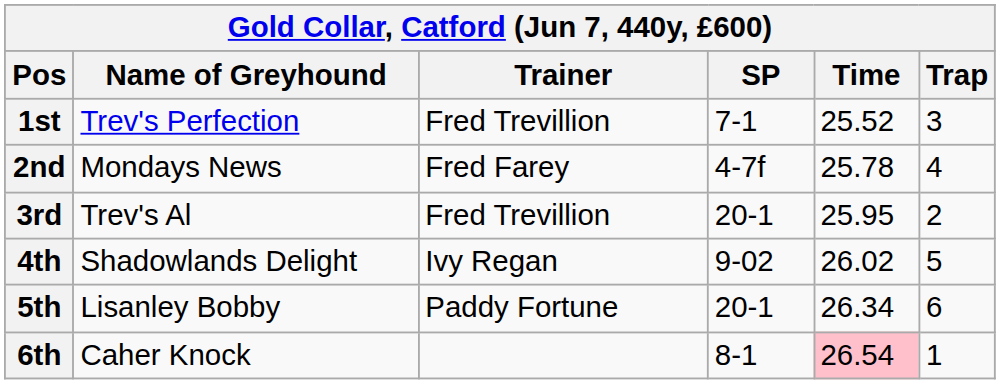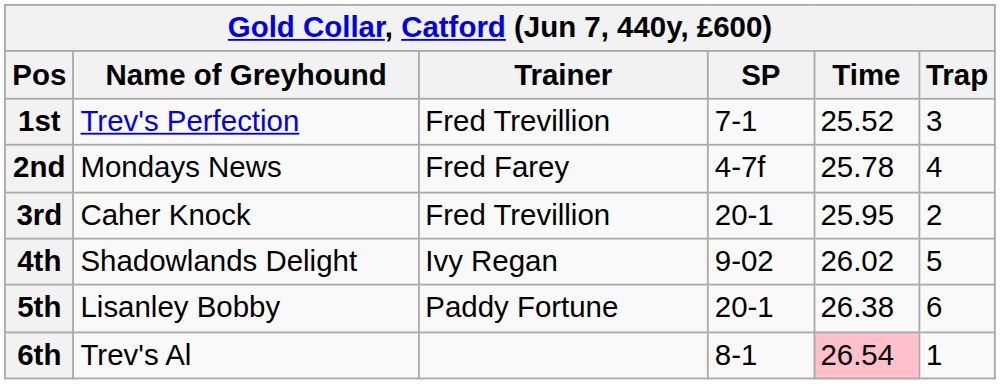 <table class="wikitable">
 <tr>
 <th colspan="6"><a href='#'>Gold Collar</a>, <a href='#'>Catford</a> (Jun 7, 440y, £600)</th>
 </tr>
 <tr>
 <th width=30>Pos</th>
 <th width=180>Name of Greyhound</th>
 <th width=150>Trainer</th>
 <th width=50>SP</th>
 <th width=50>Time</th>
 <th width=30>Trap</th>
 </tr>
 <tr>
 <th>1st</th>
 <td><a href='#'>Trev's Perfection</a></td>
 <td>Fred Trevillion</td>
 <td>7-1</td>
 <td>25.52</td>
 <td>3</td>
 </tr>
 <tr>
 <th>2nd</th>
 <td>Mondays News</td>
 <td>Fred Farey</td>
 <td>4-7f</td>
 <td>25.78</td>
 <td>4</td>
 </tr>
 <tr>
 <th>3rd</th>
-<td>Trev's Al</td>
+<td>Caher Knock</td>
 <td>Fred Trevillion</td>
 <td>20-1</td>
 <td>25.95</td>
 <td>2</td>
 </tr>
 <tr>
 <th>4th</th>
 <td>Shadowlands Delight</td>
 <td>Ivy Regan</td>
 <td>9-02</td>
 <td>26.02</td>
 <td>5</td>
 </tr>
 <tr>
 <th>5th</th>
 <td>Lisanley Bobby</td>
 <td>Paddy Fortune</td>
 <td>20-1</td>
-<td>26.34</td>
+<td>26.38</td>
 <td>6</td>
 </tr>
 <tr>
 <th>6th</th>
-<td>Caher Knock</td>
+<td>Trev's Al</td>
 <td></td>
 <td>8-1</td>
 <td style="background: pink;">26.54</td>
 <td>1</td>
 </tr>
 </table>
